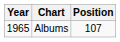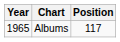 <table class="wikitable">
 <tr>
 <th>Year</th>
 <th>Chart</th>
 <th>Position</th>
 </tr>
 <tr>
 <td>1965</td>
 <td>Albums</td>
-<td align="center">107</td>
+<td align="center">117</td>
 </tr>
 </table>
